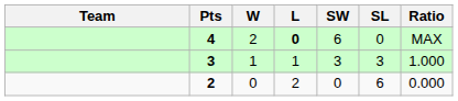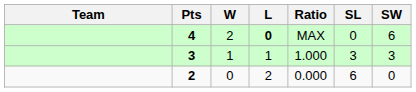 <table class=wikitable style=text-align:center>
 <tr>
 <th width=200>Team</th>
 <th width=40>Pts</th>
 <th width=40>W</th>
 <th width=40>L</th>
+<th width=50>Ratio</th>
+<th width=40>SL</th>
 <th width=40>SW</th>
-<th width=40>SL</th>
-<th width=50>Ratio</th>
 </tr>
 <tr bgcolor="ccffcc">
 <td align=left></td>
 <td><strong>4</strong></td>
 <td>2</td>
 <td><strong>0</strong></td>
+<td>MAX</td>
+<td>0</td>
 <td>6</td>
-<td>0</td>
-<td>MAX</td>
 </tr>
 <tr bgcolor="ccffcc">
 <td align=left></td>
 <td><strong>3</strong></td>
 <td>1</td>
 <td>1</td>
+<td>1.000</td>
 <td>3</td>
 <td>3</td>
-<td>1.000</td>
 </tr>
 <tr>
 <td align=left></td>
 <td><strong>2</strong></td>
 <td>0</td>
 <td>2</td>
+<td>0.000</td>
+<td>6</td>
 <td>0</td>
-<td>6</td>
-<td>0.000</td>
 </tr>
 </table>
